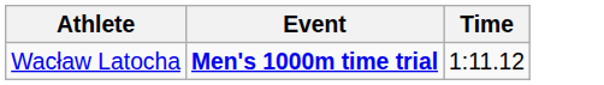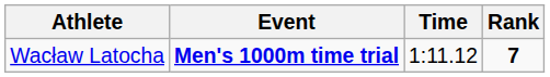 <table class=wikitable style="font-size:90%">
 <tr>
 <th>Athlete</th>
 <th>Event</th>
 <th>Time</th>
+<th>Rank</th>
 </tr>
 <tr align=center>
 <td align=left><a href='#'>Wacław Latocha</a></td>
 <td align=left><strong><a href='#'>Men's 1000m time trial</a></strong></td>
 <td>1:11.12</td>
+<td><strong>7</strong></td>
 </tr>
 </table>
